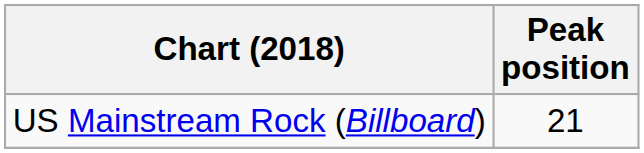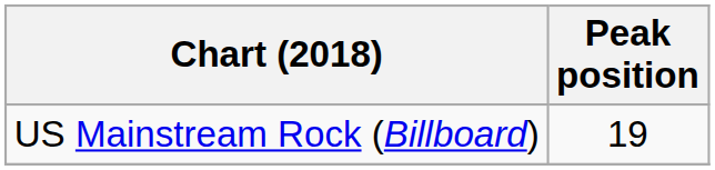 <table class="wikitable sortable">
 <tr>
 <th>Chart (2018)</th>
 <th>Peak<br>position</th>
 </tr>
 <tr>
 <td>US <a href='#'>Mainstream Rock</a> (<em><a href='#'>Billboard</a></em>)</td>
-<td style="text-align:center;">21</td>
+<td style="text-align:center;">19</td>
 </tr>
 <tr>
 </tr>
 </table>
